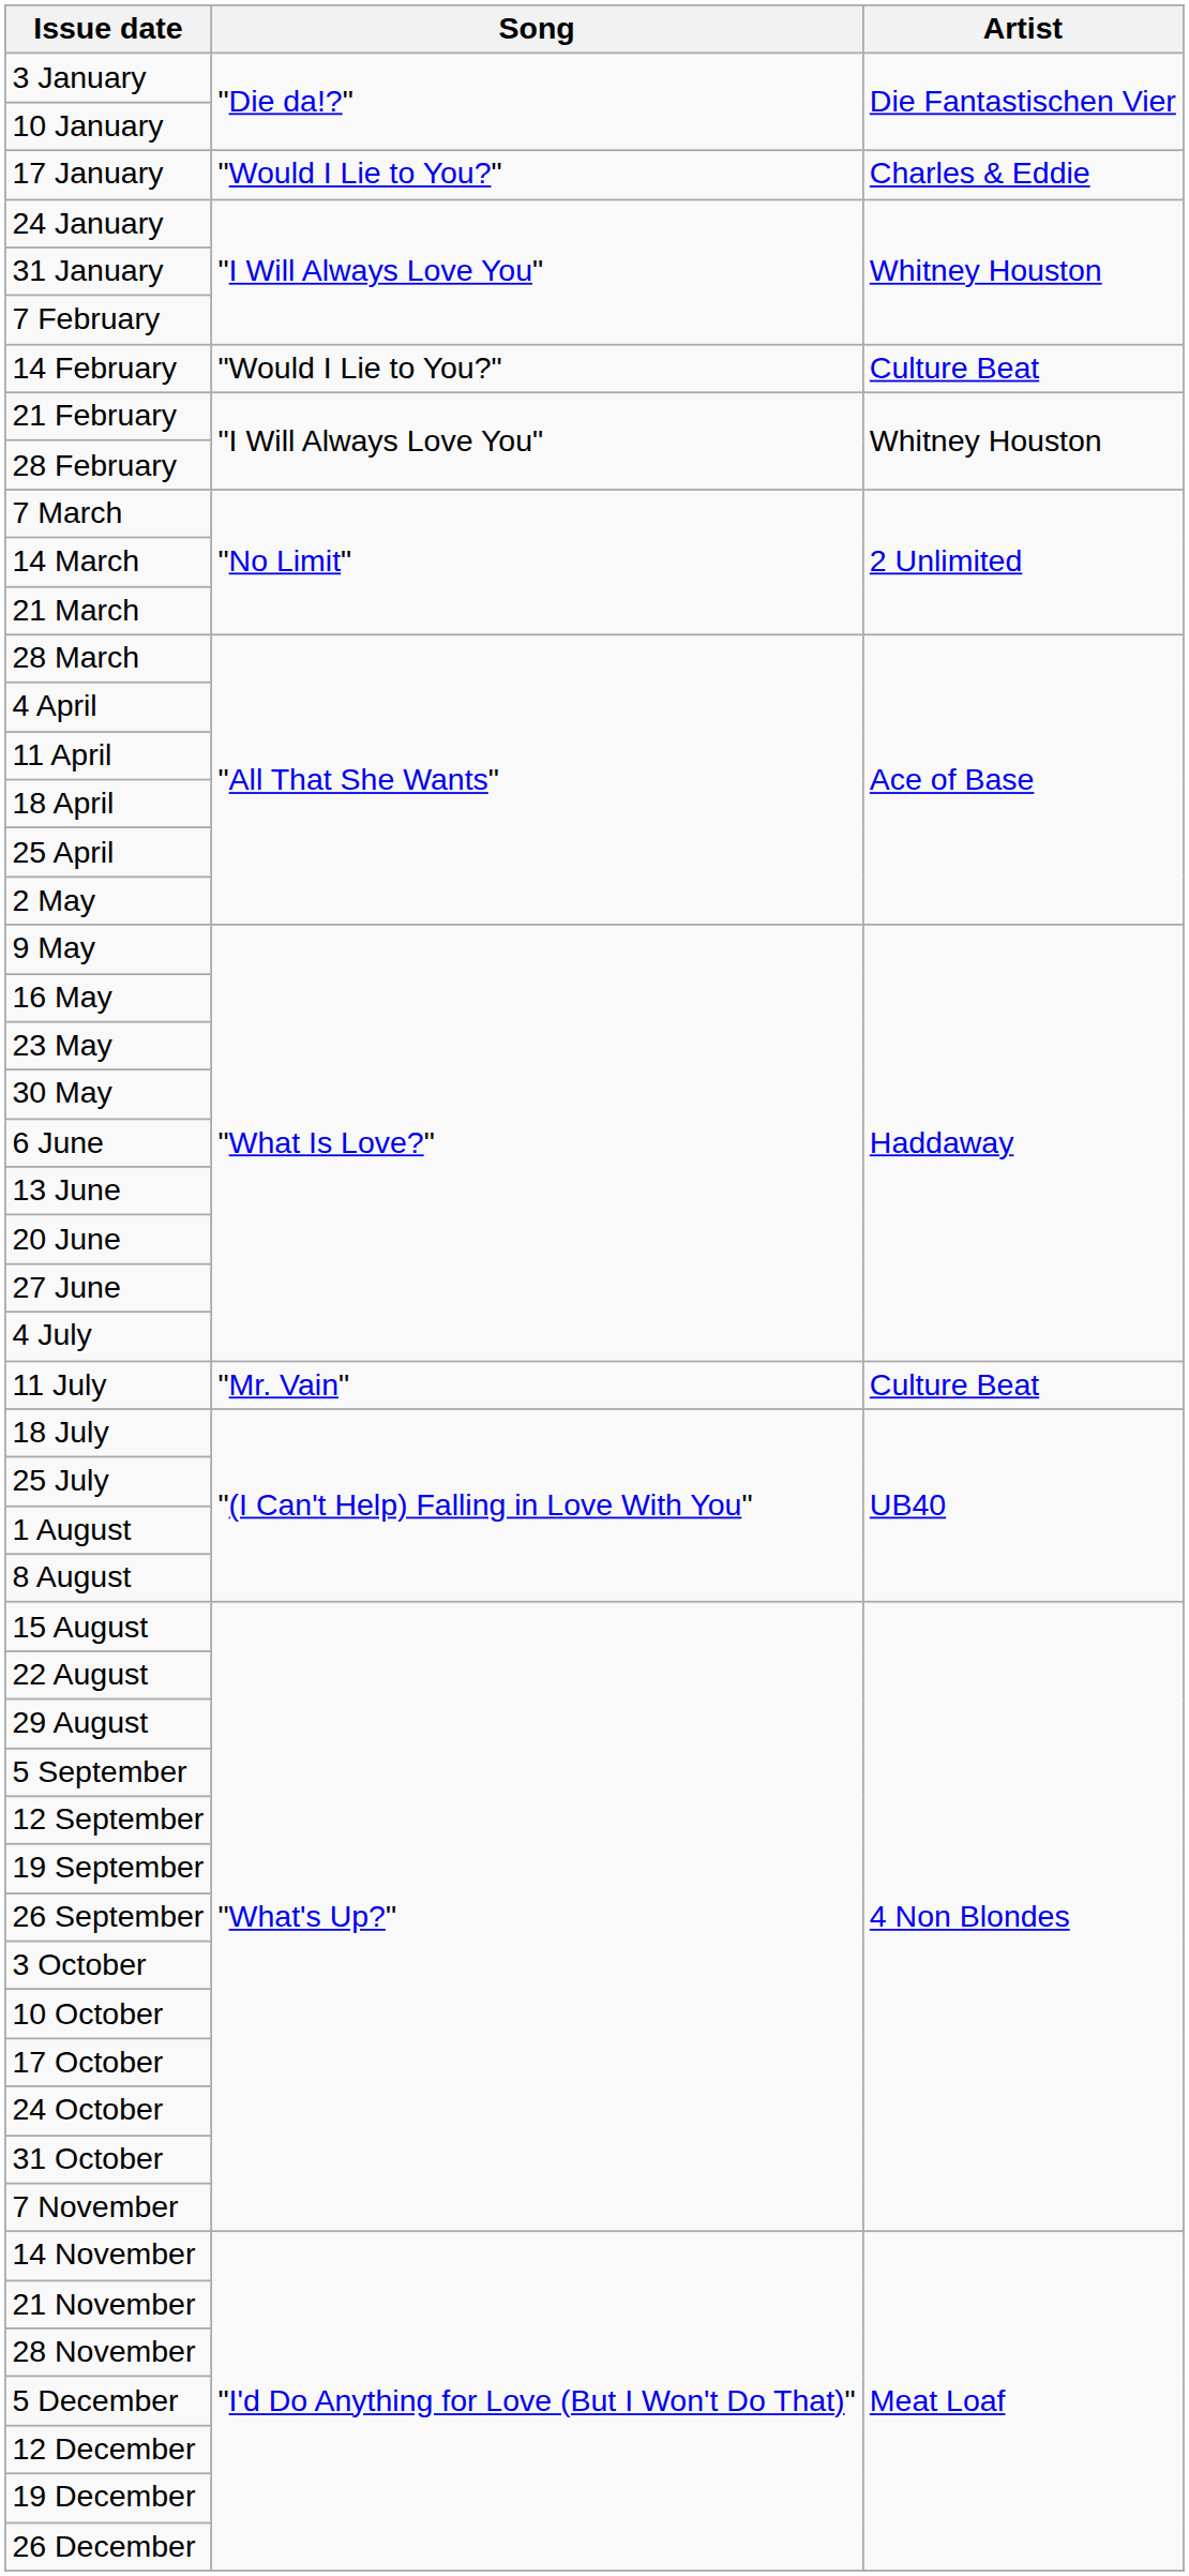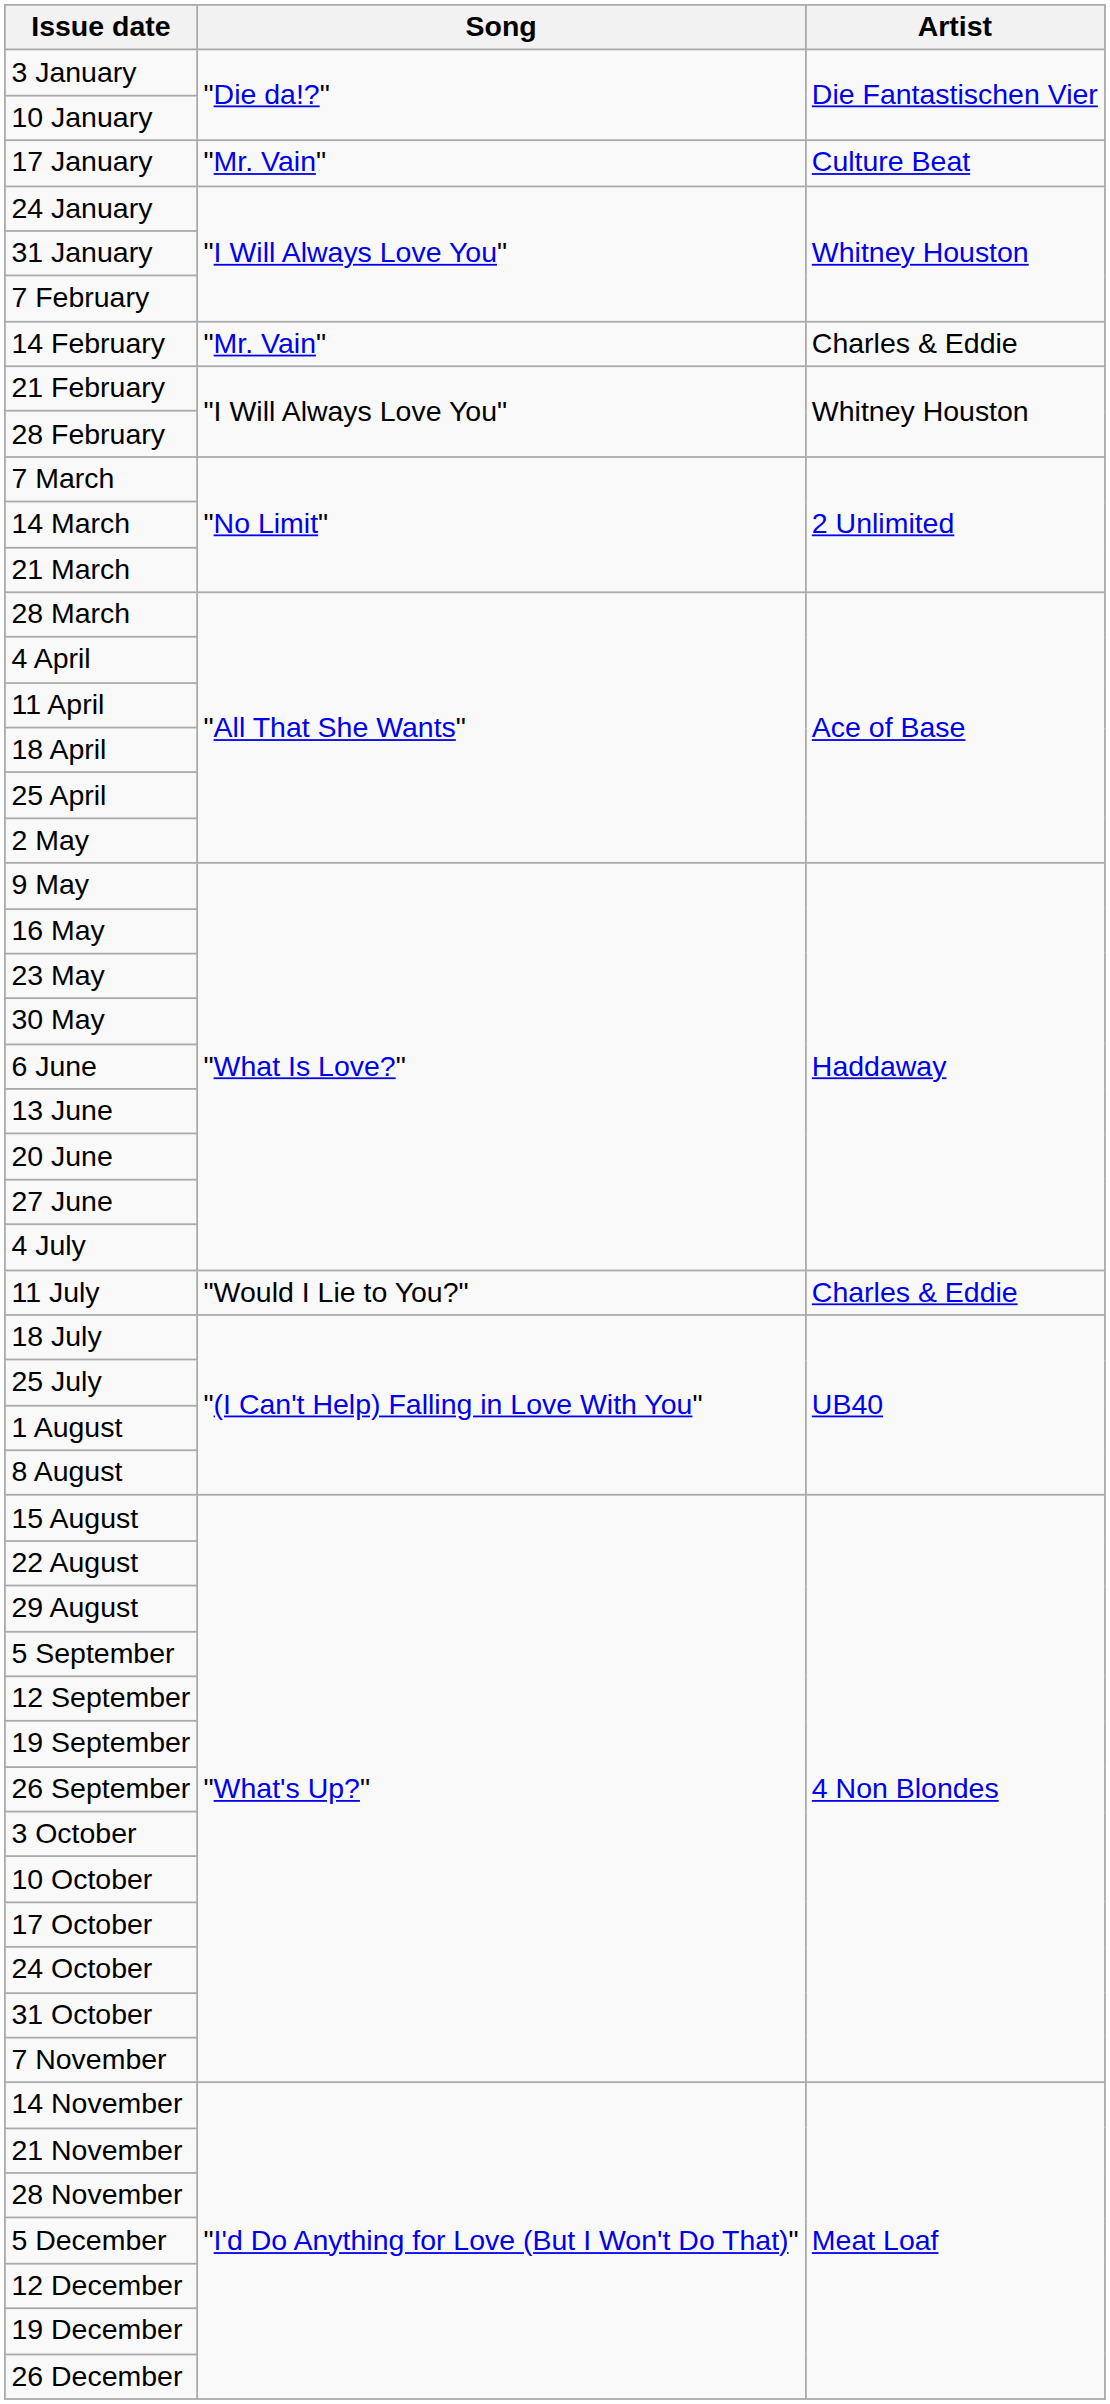 <table class=wikitable>
 <tr>
 <th>Issue date</th>
 <th>Song</th>
 <th>Artist</th>
 </tr>
 <tr>
 <td>3 January</td>
 <td rowspan=2>"<a href='#'>Die da!?</a>"</td>
 <td rowspan=2><a href='#'>Die Fantastischen Vier</a></td>
 </tr>
 <tr>
 <td>10 January</td>
 </tr>
 <tr>
 <td>17 January</td>
-<td>"<a href='#'>Would I Lie to You?</a>"</td>
-<td><a href='#'>Charles & Eddie</a></td>
+<td>"<a href='#'>Mr. Vain</a>"</td>
+<td><a href='#'>Culture Beat</a></td>
 </tr>
 <tr>
 <td>24 January</td>
 <td rowspan=3>"<a href='#'>I Will Always Love You</a>"</td>
 <td rowspan=3><a href='#'>Whitney Houston</a></td>
 </tr>
 <tr>
 <td>31 January</td>
 </tr>
 <tr>
 <td>7 February</td>
 </tr>
 <tr>
 <td>14 February</td>
-<td>"Would I Lie to You?"</td>
-<td><a href='#'>Culture Beat</a></td>
+<td>"<a href='#'>Mr. Vain</a>"</td>
+<td>Charles & Eddie</td>
 </tr>
 <tr>
 <td>21 February</td>
 <td rowspan=2>"I Will Always Love You"</td>
 <td rowspan=2>Whitney Houston</td>
 </tr>
 <tr>
 <td>28 February</td>
 </tr>
 <tr>
 <td>7 March</td>
 <td rowspan=3>"<a href='#'>No Limit</a>"</td>
 <td rowspan=3><a href='#'>2 Unlimited</a></td>
 </tr>
 <tr>
 <td>14 March</td>
 </tr>
 <tr>
 <td>21 March</td>
 </tr>
 <tr>
 <td>28 March</td>
 <td rowspan=6>"<a href='#'>All That She Wants</a>"</td>
 <td rowspan=6><a href='#'>Ace of Base</a></td>
 </tr>
 <tr>
 <td>4 April</td>
 </tr>
 <tr>
 <td>11 April</td>
 </tr>
 <tr>
 <td>18 April</td>
 </tr>
 <tr>
 <td>25 April</td>
 </tr>
 <tr>
 <td>2 May</td>
 </tr>
 <tr>
 <td>9 May</td>
 <td rowspan=9>"<a href='#'>What Is Love?</a>"</td>
 <td rowspan=9><a href='#'>Haddaway</a></td>
 </tr>
 <tr>
 <td>16 May</td>
 </tr>
 <tr>
 <td>23 May</td>
 </tr>
 <tr>
 <td>30 May</td>
 </tr>
 <tr>
 <td>6 June</td>
 </tr>
 <tr>
 <td>13 June</td>
 </tr>
 <tr>
 <td>20 June</td>
 </tr>
 <tr>
 <td>27 June</td>
 </tr>
 <tr>
 <td>4 July</td>
 </tr>
 <tr>
 <td>11 July</td>
-<td>"<a href='#'>Mr. Vain</a>"</td>
-<td><a href='#'>Culture Beat</a></td>
+<td>"Would I Lie to You?"</td>
+<td><a href='#'>Charles & Eddie</a></td>
 </tr>
 <tr>
 <td>18 July</td>
 <td rowspan=4>"<a href='#'>(I Can't Help) Falling in Love With You</a>"</td>
 <td rowspan=4><a href='#'>UB40</a></td>
 </tr>
 <tr>
 <td>25 July</td>
 </tr>
 <tr>
 <td>1 August</td>
 </tr>
 <tr>
 <td>8 August</td>
 </tr>
 <tr>
 <td>15 August</td>
 <td rowspan=13>"<a href='#'>What's Up?</a>"</td>
 <td rowspan=13><a href='#'>4 Non Blondes</a></td>
 </tr>
 <tr>
 <td>22 August</td>
 </tr>
 <tr>
 <td>29 August</td>
 </tr>
 <tr>
 <td>5 September</td>
 </tr>
 <tr>
 <td>12 September</td>
 </tr>
 <tr>
 <td>19 September</td>
 </tr>
 <tr>
 <td>26 September</td>
 </tr>
 <tr>
 <td>3 October</td>
 </tr>
 <tr>
 <td>10 October</td>
 </tr>
 <tr>
 <td>17 October</td>
 </tr>
 <tr>
 <td>24 October</td>
 </tr>
 <tr>
 <td>31 October</td>
 </tr>
 <tr>
 <td>7 November</td>
 </tr>
 <tr>
 <td>14 November</td>
 <td rowspan=7>"<a href='#'>I'd Do Anything for Love (But I Won't Do That)</a>"</td>
 <td rowspan=7><a href='#'>Meat Loaf</a></td>
 </tr>
 <tr>
 <td>21 November</td>
 </tr>
 <tr>
 <td>28 November</td>
 </tr>
 <tr>
 <td>5 December</td>
 </tr>
 <tr>
 <td>12 December</td>
 </tr>
 <tr>
 <td>19 December</td>
 </tr>
 <tr>
 <td>26 December</td>
 </tr>
 </table>
